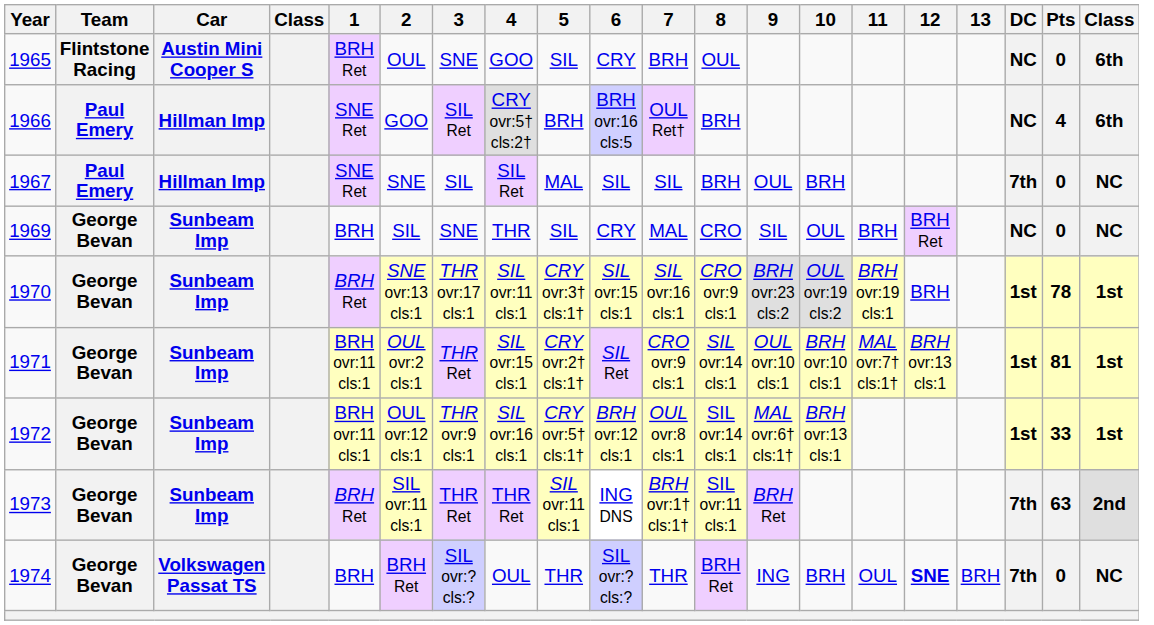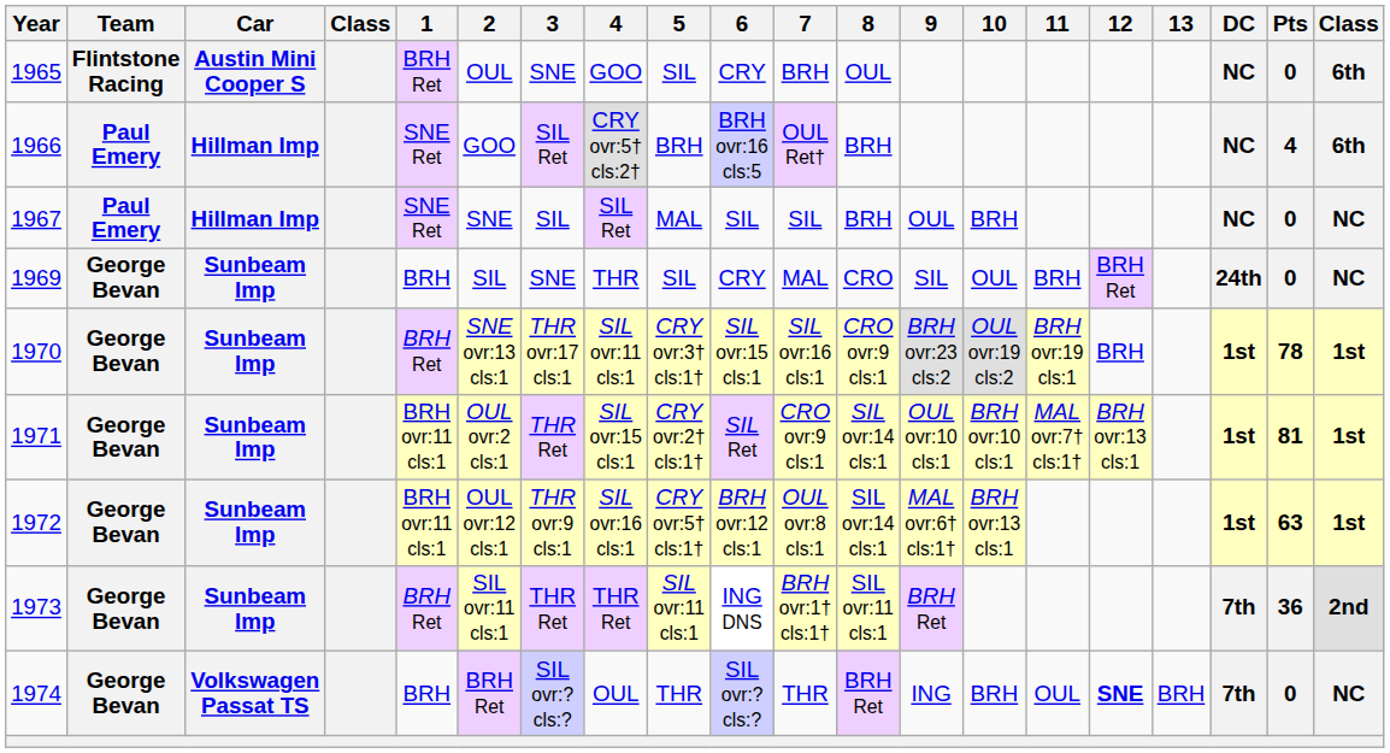 <table class="wikitable" style="text-align:center; font-size:85%">
 <tr>
 <th>Year</th>
 <th>Team</th>
 <th>Car</th>
 <th>Class</th>
 <th>1</th>
 <th>2</th>
 <th>3</th>
 <th>4</th>
 <th>5</th>
 <th>6</th>
 <th>7</th>
 <th>8</th>
 <th>9</th>
 <th>10</th>
 <th>11</th>
 <th>12</th>
 <th>13</th>
 <th>DC</th>
 <th>Pts</th>
 <th>Class</th>
 </tr>
 <tr>
 <td><a href='#'>1965</a></td>
 <th>Flintstone Racing</th>
 <th><a href='#'>Austin Mini Cooper S</a></th>
 <th><span></span></th>
 <td style="background:#EFCFFF;"><a href='#'>BRH</a><br><small>Ret</small></td>
 <td><a href='#'>OUL</a></td>
 <td><a href='#'>SNE</a></td>
 <td><a href='#'>GOO</a></td>
 <td><a href='#'>SIL</a></td>
 <td><a href='#'>CRY</a></td>
 <td><a href='#'>BRH</a></td>
 <td><a href='#'>OUL</a></td>
 <td></td>
 <td></td>
 <td></td>
 <td></td>
 <td></td>
 <th>NC</th>
 <th>0</th>
 <th>6th</th>
 </tr>
 <tr>
 <td><a href='#'>1966</a></td>
 <th><a href='#'>Paul Emery</a></th>
 <th><a href='#'>Hillman Imp</a></th>
 <th><span></span></th>
 <td style="background:#EFCFFF;"><a href='#'>SNE</a><br><small>Ret</small></td>
 <td><a href='#'>GOO</a></td>
 <td style="background:#EFCFFF;"><a href='#'>SIL</a><br><small>Ret</small></td>
 <td style="background:#DFDFDF;"><a href='#'>CRY</a><br><small>ovr:5†<br>cls:2†</small></td>
 <td><a href='#'>BRH</a></td>
 <td style="background:#CFCFFF;"><a href='#'>BRH</a><br><small>ovr:16<br>cls:5</small></td>
 <td style="background:#EFCFFF;"><a href='#'>OUL</a><br><small>Ret†</small></td>
 <td><a href='#'>BRH</a></td>
 <td></td>
 <td></td>
 <td></td>
 <td></td>
 <td></td>
 <th>NC</th>
 <th>4</th>
 <th>6th</th>
 </tr>
 <tr>
 <td><a href='#'>1967</a></td>
 <th><a href='#'>Paul Emery</a></th>
 <th><a href='#'>Hillman Imp</a></th>
 <th><span></span></th>
 <td style="background:#EFCFFF;"><a href='#'>SNE</a><br><small>Ret</small></td>
 <td><a href='#'>SNE</a></td>
 <td><a href='#'>SIL</a></td>
 <td style="background:#EFCFFF;"><a href='#'>SIL</a><br><small>Ret</small></td>
 <td><a href='#'>MAL</a></td>
 <td><a href='#'>SIL</a></td>
 <td><a href='#'>SIL</a></td>
 <td><a href='#'>BRH</a></td>
 <td><a href='#'>OUL</a></td>
 <td><a href='#'>BRH</a></td>
 <td></td>
 <td></td>
 <td></td>
-<th>7th</th>
+<th>NC</th>
 <th>0</th>
 <th>NC</th>
 </tr>
 <tr>
 <td><a href='#'>1969</a></td>
 <th>George Bevan</th>
 <th><a href='#'>Sunbeam Imp</a></th>
 <th><span></span></th>
 <td><a href='#'>BRH</a></td>
 <td><a href='#'>SIL</a></td>
 <td><a href='#'>SNE</a></td>
 <td><a href='#'>THR</a></td>
 <td><a href='#'>SIL</a></td>
 <td><a href='#'>CRY</a></td>
 <td><a href='#'>MAL</a></td>
 <td><a href='#'>CRO</a></td>
 <td><a href='#'>SIL</a></td>
 <td><a href='#'>OUL</a></td>
 <td><a href='#'>BRH</a></td>
 <td style="background:#EFCFFF;"><a href='#'>BRH</a><br><small>Ret</small></td>
 <td></td>
-<th>NC</th>
+<th>24th</th>
 <th>0</th>
 <th>NC</th>
 </tr>
 <tr>
 <td><a href='#'>1970</a></td>
 <th>George Bevan</th>
 <th><a href='#'>Sunbeam Imp</a></th>
 <th><span></span></th>
 <td style="background:#EFCFFF;"><em><a href='#'>BRH</a></em><br><small>Ret</small></td>
 <td style="background:#FFFFBF;"><em><a href='#'>SNE</a></em><br><small>ovr:13<br>cls:1</small></td>
 <td style="background:#FFFFBF;"><em><a href='#'>THR</a></em><br><small>ovr:17<br>cls:1</small></td>
 <td style="background:#FFFFBF;"><em><a href='#'>SIL</a></em><br><small>ovr:11<br>cls:1</small></td>
 <td style="background:#FFFFBF;"><em><a href='#'>CRY</a></em><br><small>ovr:3†<br>cls:1†</small></td>
 <td style="background:#FFFFBF;"><em><a href='#'>SIL</a></em><br><small>ovr:15<br>cls:1</small></td>
 <td style="background:#FFFFBF;"><em><a href='#'>SIL</a></em><br><small>ovr:16<br>cls:1</small></td>
 <td style="background:#FFFFBF;"><em><a href='#'>CRO</a></em><br><small>ovr:9<br>cls:1</small></td>
 <td style="background:#DFDFDF;"><em><a href='#'>BRH</a></em><br><small>ovr:23<br>cls:2</small></td>
 <td style="background:#DFDFDF;"><em><a href='#'>OUL</a></em><br><small>ovr:19<br>cls:2</small></td>
 <td style="background:#FFFFBF;"><em><a href='#'>BRH</a></em><br><small>ovr:19<br>cls:1</small></td>
 <td><a href='#'>BRH</a></td>
 <td></td>
 <th style="background:#FFFFBF;">1st</th>
 <th style="background:#FFFFBF;">78</th>
 <th style="background:#FFFFBF;">1st</th>
 </tr>
 <tr>
 <td><a href='#'>1971</a></td>
 <th>George Bevan</th>
 <th><a href='#'>Sunbeam Imp</a></th>
 <th><span></span></th>
 <td style="background:#FFFFBF;"><a href='#'>BRH</a><br><small>ovr:11<br>cls:1</small></td>
 <td style="background:#FFFFBF;"><em><a href='#'>OUL</a></em><br><small>ovr:2<br>cls:1</small></td>
 <td style="background:#EFCFFF;"><em><a href='#'>THR</a></em><br><small>Ret</small></td>
 <td style="background:#FFFFBF;"><em><a href='#'>SIL</a></em><br><small>ovr:15<br>cls:1</small></td>
 <td style="background:#FFFFBF;"><em><a href='#'>CRY</a></em><br><small>ovr:2†<br>cls:1†</small></td>
 <td style="background:#EFCFFF;"><em><a href='#'>SIL</a></em><br><small>Ret</small></td>
 <td style="background:#FFFFBF;"><em><a href='#'>CRO</a></em><br><small>ovr:9<br>cls:1</small></td>
 <td style="background:#FFFFBF;"><em><a href='#'>SIL</a></em><br><small>ovr:14<br>cls:1</small></td>
 <td style="background:#FFFFBF;"><em><a href='#'>OUL</a></em><br><small>ovr:10<br>cls:1</small></td>
 <td style="background:#FFFFBF;"><em><a href='#'>BRH</a></em><br><small>ovr:10<br>cls:1</small></td>
 <td style="background:#FFFFBF;"><em><a href='#'>MAL</a></em><br><small>ovr:7†<br>cls:1†</small></td>
 <td style="background:#FFFFBF;"><em><a href='#'>BRH</a></em><br><small>ovr:13<br>cls:1</small></td>
 <td></td>
 <th style="background:#FFFFBF;">1st</th>
 <th style="background:#FFFFBF;">81</th>
 <th style="background:#FFFFBF;">1st</th>
 </tr>
 <tr>
 <td><a href='#'>1972</a></td>
 <th>George Bevan</th>
 <th><a href='#'>Sunbeam Imp</a></th>
 <th><span></span></th>
 <td style="background:#FFFFBF;"><a href='#'>BRH</a><br><small>ovr:11<br>cls:1</small></td>
 <td style="background:#FFFFBF;"><a href='#'>OUL</a><br><small>ovr:12<br>cls:1</small></td>
 <td style="background:#FFFFBF;"><em><a href='#'>THR</a></em><br><small>ovr:9<br>cls:1</small></td>
 <td style="background:#FFFFBF;"><em><a href='#'>SIL</a></em><br><small>ovr:16<br>cls:1</small></td>
 <td style="background:#FFFFBF;"><em><a href='#'>CRY</a></em><br><small>ovr:5†<br>cls:1†</small></td>
 <td style="background:#FFFFBF;"><em><a href='#'>BRH</a></em><br><small>ovr:12<br>cls:1</small></td>
 <td style="background:#FFFFBF;"><em><a href='#'>OUL</a></em><br><small>ovr:8<br>cls:1</small></td>
 <td style="background:#FFFFBF;"><a href='#'>SIL</a><br><small>ovr:14<br>cls:1</small></td>
 <td style="background:#FFFFBF;"><em><a href='#'>MAL</a></em><br><small>ovr:6†<br>cls:1†</small></td>
 <td style="background:#FFFFBF;"><em><a href='#'>BRH</a></em><br><small>ovr:13<br>cls:1</small></td>
 <td></td>
 <td></td>
 <td></td>
 <th style="background:#FFFFBF;">1st</th>
-<th style="background:#FFFFBF;">33</th>
+<th style="background:#FFFFBF;">63</th>
 <th style="background:#FFFFBF;">1st</th>
 </tr>
 <tr>
 <td><a href='#'>1973</a></td>
 <th>George Bevan</th>
 <th><a href='#'>Sunbeam Imp</a></th>
 <th><span></span></th>
 <td style="background:#EFCFFF;"><em><a href='#'>BRH</a></em><br><small>Ret</small></td>
 <td style="background:#FFFFBF;"><a href='#'>SIL</a><br><small>ovr:11<br>cls:1</small></td>
 <td style="background:#EFCFFF;"><a href='#'>THR</a><br><small>Ret</small></td>
 <td style="background:#EFCFFF;"><a href='#'>THR</a><br><small>Ret</small></td>
 <td style="background:#FFFFBF;"><em><a href='#'>SIL</a></em><br><small>ovr:11<br>cls:1</small></td>
 <td style="background:#FFFFFF;"><a href='#'>ING</a><br><small>DNS</small></td>
 <td style="background:#FFFFBF;"><em><a href='#'>BRH</a></em><br><small>ovr:1†<br>cls:1†</small></td>
 <td style="background:#FFFFBF;"><a href='#'>SIL</a><br><small>ovr:11<br>cls:1</small></td>
 <td style="background:#EFCFFF;"><em><a href='#'>BRH</a></em><br><small>Ret</small></td>
 <td></td>
 <td></td>
 <td></td>
 <td></td>
 <th>7th</th>
-<th>63</th>
+<th>36</th>
 <th style="background:#DFDFDF;">2nd</th>
 </tr>
 <tr>
 <td><a href='#'>1974</a></td>
 <th>George Bevan</th>
 <th><a href='#'>Volkswagen Passat TS</a></th>
 <th><span></span></th>
 <td><a href='#'>BRH</a></td>
 <td style="background:#EFCFFF;"><a href='#'>BRH</a><br><small>Ret</small></td>
 <td style="background:#CFCFFF;"><a href='#'>SIL</a><br><small>ovr:?<br>cls:?</small></td>
 <td><a href='#'>OUL</a></td>
 <td><a href='#'>THR</a></td>
 <td style="background:#CFCFFF;"><a href='#'>SIL</a><br><small>ovr:?<br>cls:?</small></td>
 <td><a href='#'>THR</a></td>
 <td style="background:#EFCFFF;"><a href='#'>BRH</a><br><small>Ret</small></td>
 <td><a href='#'>ING</a></td>
 <td><a href='#'>BRH</a></td>
 <td><a href='#'>OUL</a></td>
 <td><strong><a href='#'>SNE</a></strong></td>
 <td><a href='#'>BRH</a></td>
 <th>7th</th>
 <th>0</th>
 <th>NC</th>
 </tr>
 <tr>
 <th colspan="20"></th>
 </tr>
 </table>
